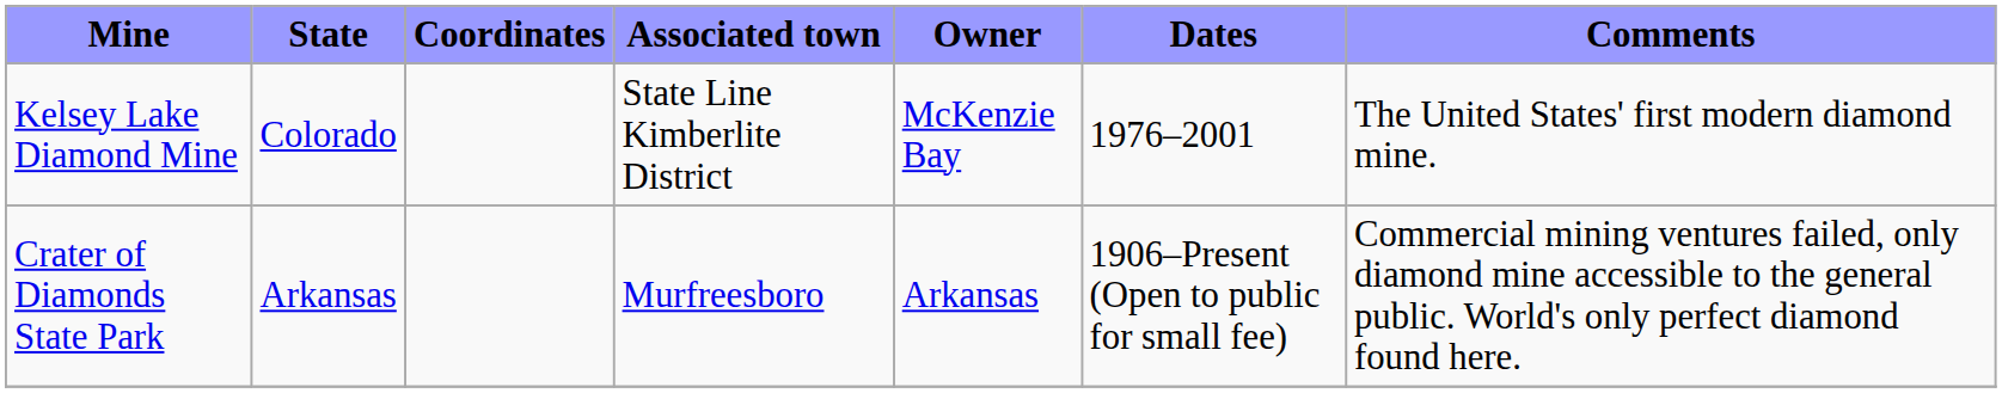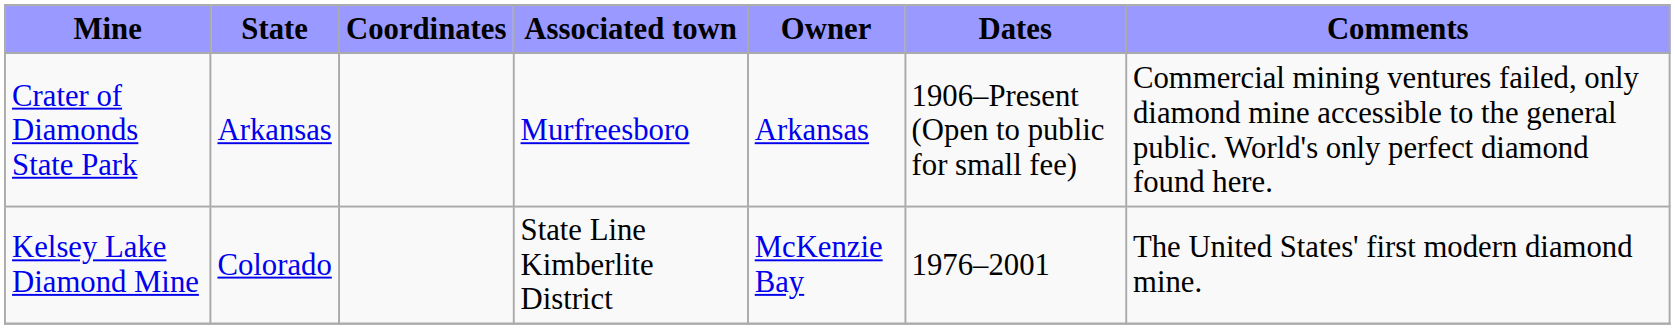 <table class="sortable wikitable">
 <tr align="center" bgcolor="#9999ff">
 <td><strong>Mine</strong></td>
 <td><strong>State</strong></td>
 <td><strong>Coordinates</strong></td>
 <td><strong>Associated town</strong></td>
 <td><strong>Owner</strong></td>
 <td><strong>Dates</strong></td>
 <td><strong>Comments</strong></td>
 </tr>
 <tr>
+<td><a href='#'>Crater of Diamonds State Park</a></td>
+<td><a href='#'>Arkansas</a></td>
+<td></td>
+<td><a href='#'>Murfreesboro</a></td>
+<td><a href='#'>Arkansas</a></td>
+<td>1906–Present (Open to public for small fee)</td>
+<td>Commercial mining ventures failed, only diamond mine accessible to the general public. World's only perfect diamond found here. </td>
+</tr>
+<tr>
 <td><a href='#'>Kelsey Lake Diamond Mine</a></td>
 <td><a href='#'>Colorado</a></td>
 <td></td>
 <td>State Line Kimberlite District</td>
 <td><a href='#'>McKenzie Bay</a></td>
 <td>1976–2001</td>
 <td>The United States' first modern diamond mine.</td>
 </tr>
 <tr>
-<td><a href='#'>Crater of Diamonds State Park</a></td>
-<td><a href='#'>Arkansas</a></td>
-<td></td>
-<td><a href='#'>Murfreesboro</a></td>
-<td><a href='#'>Arkansas</a></td>
-<td>1906–Present (Open to public for small fee)</td>
-<td>Commercial mining ventures failed, only diamond mine accessible to the general public. World's only perfect diamond found here. </td>
-</tr>
-<tr>
 </tr>
 </table>
